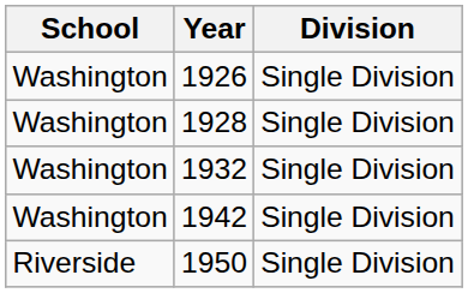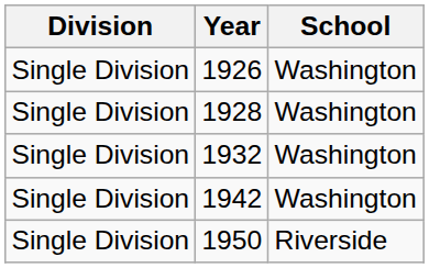 <table class="wikitable">
 <tr>
+<th>Division</th>
+<th>Year</th>
 <th>School</th>
-<th>Year</th>
-<th>Division</th>
 </tr>
 <tr>
+<td>Single Division</td>
+<td>1926</td>
 <td>Washington</td>
-<td>1926</td>
-<td>Single Division</td>
 </tr>
 <tr>
+<td>Single Division</td>
+<td>1928</td>
 <td>Washington</td>
-<td>1928</td>
-<td>Single Division</td>
 </tr>
 <tr>
+<td>Single Division</td>
+<td>1932</td>
 <td>Washington</td>
-<td>1932</td>
-<td>Single Division</td>
 </tr>
 <tr>
+<td>Single Division</td>
+<td>1942</td>
 <td>Washington</td>
-<td>1942</td>
-<td>Single Division</td>
 </tr>
 <tr>
+<td>Single Division</td>
+<td>1950</td>
 <td>Riverside</td>
-<td>1950</td>
-<td>Single Division</td>
 </tr>
 </table>
